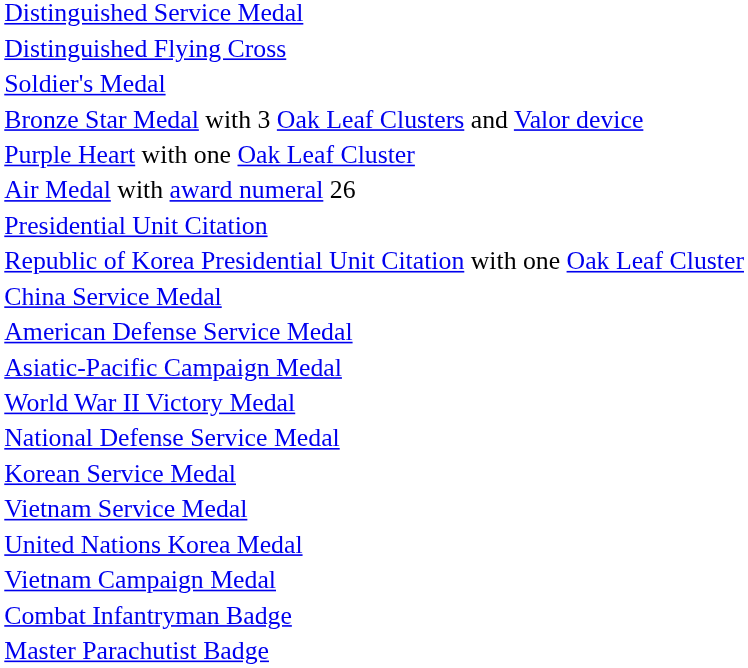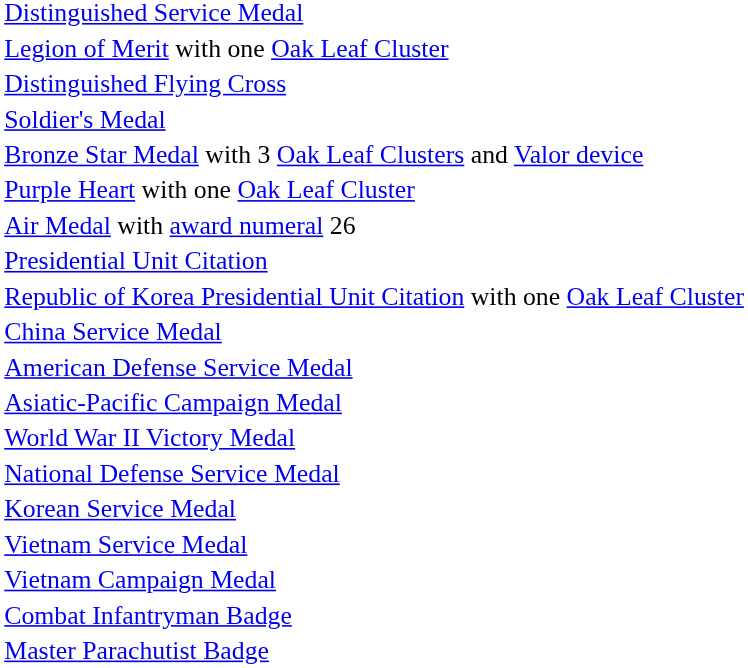 <table>
 <tr>
 <td></td>
 <td><a href='#'>Distinguished Service Medal</a></td>
+</tr>
+<tr>
+<td></td>
+<td><a href='#'>Legion of Merit</a> with one <a href='#'>Oak Leaf Cluster</a></td>
 </tr>
 <tr>
 <td></td>
 <td><a href='#'>Distinguished Flying Cross</a></td>
 </tr>
 <tr>
 <td></td>
 <td><a href='#'>Soldier's Medal</a></td>
 </tr>
 <tr>
 <td></td>
 <td><a href='#'>Bronze Star Medal</a> with 3 <a href='#'>Oak Leaf Clusters</a> and <a href='#'>Valor device</a></td>
 </tr>
 <tr>
 <td></td>
 <td><a href='#'>Purple Heart</a> with one <a href='#'>Oak Leaf Cluster</a></td>
 </tr>
 <tr>
 <td><span></span><span></span></td>
 <td><a href='#'>Air Medal</a> with <a href='#'>award numeral</a> 26</td>
 </tr>
 <tr>
 <td></td>
 <td><a href='#'>Presidential Unit Citation</a></td>
 </tr>
 <tr>
 <td></td>
 <td><a href='#'>Republic of Korea Presidential Unit Citation</a> with one <a href='#'>Oak Leaf Cluster</a></td>
 </tr>
 <tr>
 <td></td>
 <td><a href='#'>China Service Medal</a></td>
 </tr>
 <tr>
 <td></td>
 <td><a href='#'>American Defense Service Medal</a></td>
 </tr>
 <tr>
 <td></td>
 <td><a href='#'>Asiatic-Pacific Campaign Medal</a></td>
 </tr>
 <tr>
 <td></td>
 <td><a href='#'>World War II Victory Medal</a></td>
 </tr>
 <tr>
 <td></td>
 <td><a href='#'>National Defense Service Medal</a></td>
 </tr>
 <tr>
 <td></td>
 <td><a href='#'>Korean Service Medal</a></td>
 </tr>
 <tr>
 <td></td>
 <td><a href='#'>Vietnam Service Medal</a></td>
 </tr>
 <tr>
 <td></td>
-<td><a href='#'>United Nations Korea Medal</a></td>
-</tr>
-<tr>
-<td></td>
 <td><a href='#'>Vietnam Campaign Medal</a></td>
 </tr>
 <tr>
 <td></td>
 <td><a href='#'>Combat Infantryman Badge</a></td>
 </tr>
 <tr>
 <td></td>
 <td><a href='#'>Master Parachutist Badge</a></td>
 </tr>
 </table>
